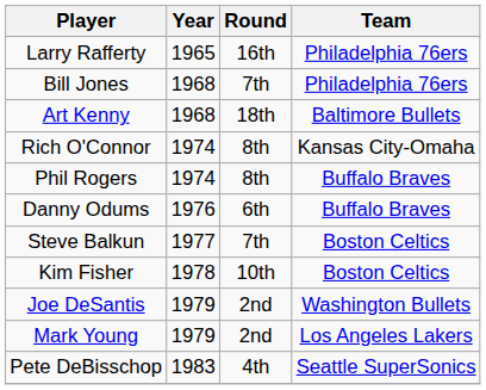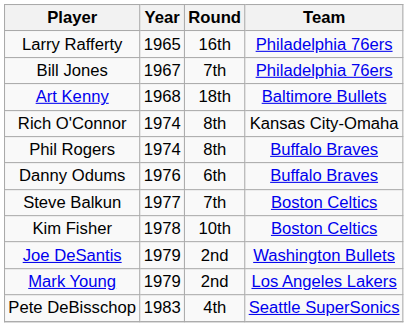 <table class= "wikitable sortable" style="text-align:center">
 <tr>
 <th>Player</th>
 <th>Year</th>
 <th>Round</th>
 <th>Team</th>
 </tr>
 <tr>
 <td>Larry Rafferty</td>
 <td>1965</td>
 <td>16th</td>
 <td><a href='#'>Philadelphia 76ers</a></td>
 </tr>
 <tr>
 <td>Bill Jones</td>
-<td>1968</td>
+<td>1967</td>
 <td>7th</td>
 <td><a href='#'>Philadelphia 76ers</a></td>
 </tr>
 <tr>
 <td><a href='#'>Art Kenny</a></td>
 <td>1968</td>
 <td>18th</td>
 <td><a href='#'>Baltimore Bullets</a></td>
 </tr>
 <tr>
 <td>Rich O'Connor</td>
 <td>1974</td>
 <td>8th</td>
 <td>Kansas City-Omaha</td>
 </tr>
 <tr>
 <td>Phil Rogers</td>
 <td>1974</td>
 <td>8th</td>
 <td><a href='#'>Buffalo Braves</a></td>
 </tr>
 <tr>
 <td>Danny Odums</td>
 <td>1976</td>
 <td>6th</td>
 <td><a href='#'>Buffalo Braves</a></td>
 </tr>
 <tr>
 <td>Steve Balkun</td>
 <td>1977</td>
 <td>7th</td>
 <td><a href='#'>Boston Celtics</a></td>
 </tr>
 <tr>
 <td>Kim Fisher</td>
 <td>1978</td>
 <td>10th</td>
 <td><a href='#'>Boston Celtics</a></td>
 </tr>
 <tr>
 <td><a href='#'>Joe DeSantis</a></td>
 <td>1979</td>
 <td>2nd</td>
 <td><a href='#'>Washington Bullets</a></td>
 </tr>
 <tr>
 <td><a href='#'>Mark Young</a></td>
 <td>1979</td>
 <td>2nd</td>
 <td><a href='#'>Los Angeles Lakers</a></td>
 </tr>
 <tr>
 <td>Pete DeBisschop</td>
 <td>1983</td>
 <td>4th</td>
 <td><a href='#'>Seattle SuperSonics</a></td>
 </tr>
 <tr>
 </tr>
 </table>
